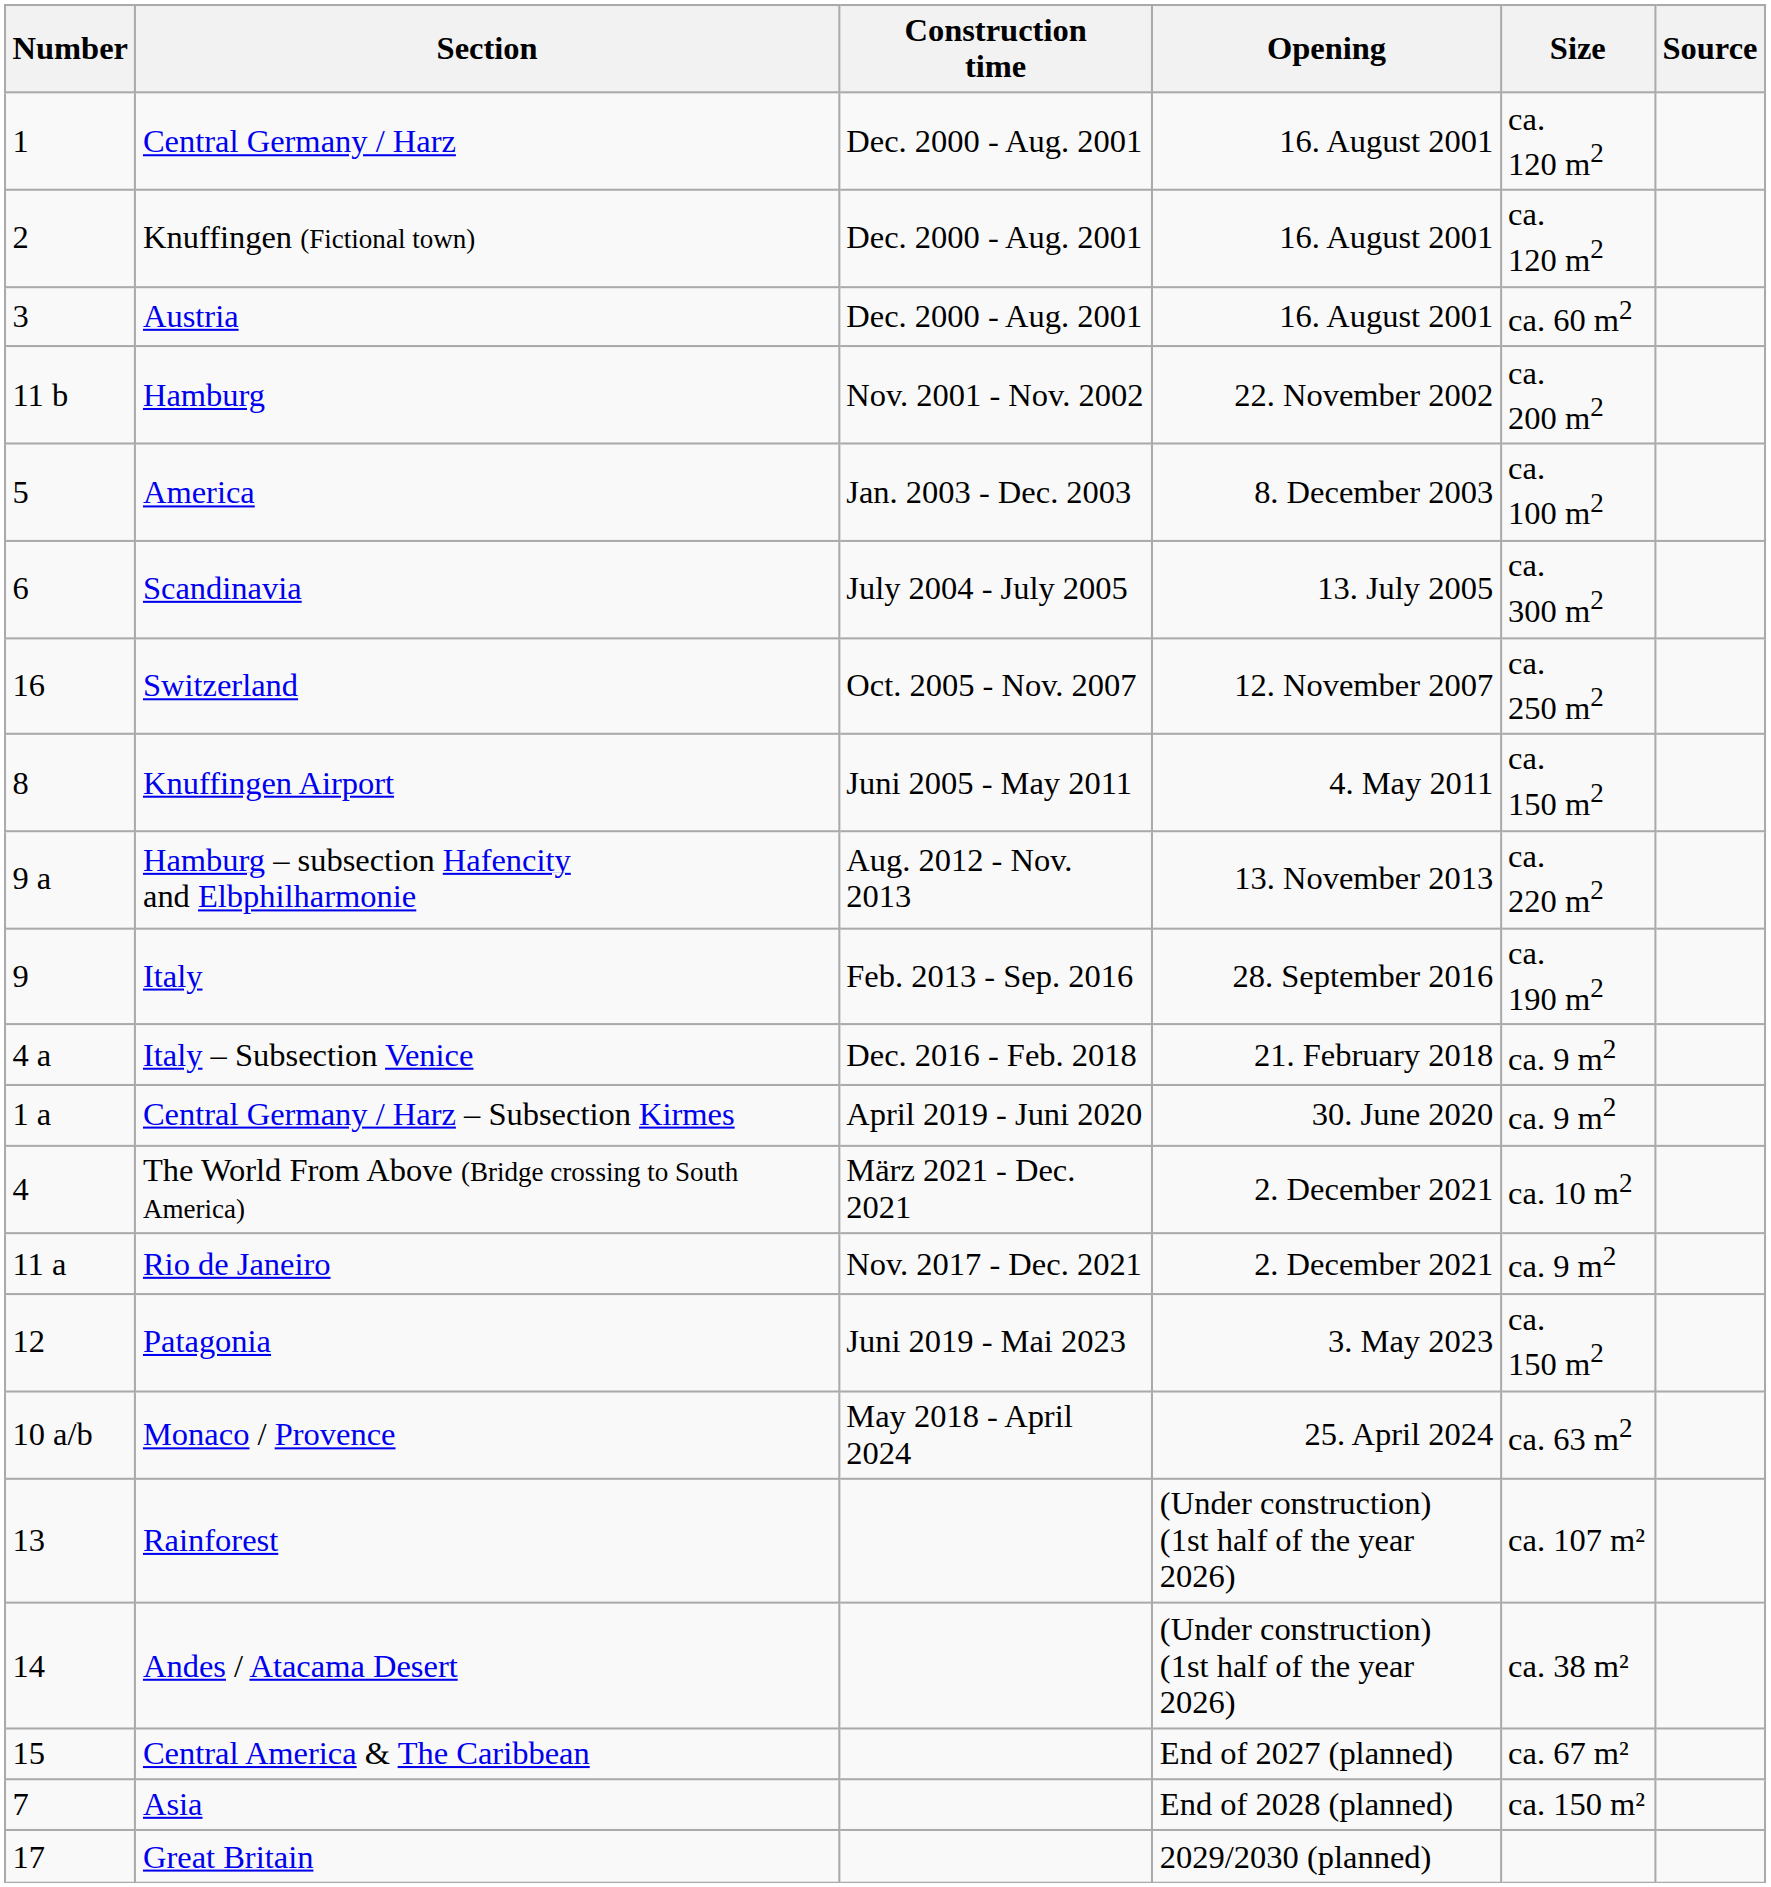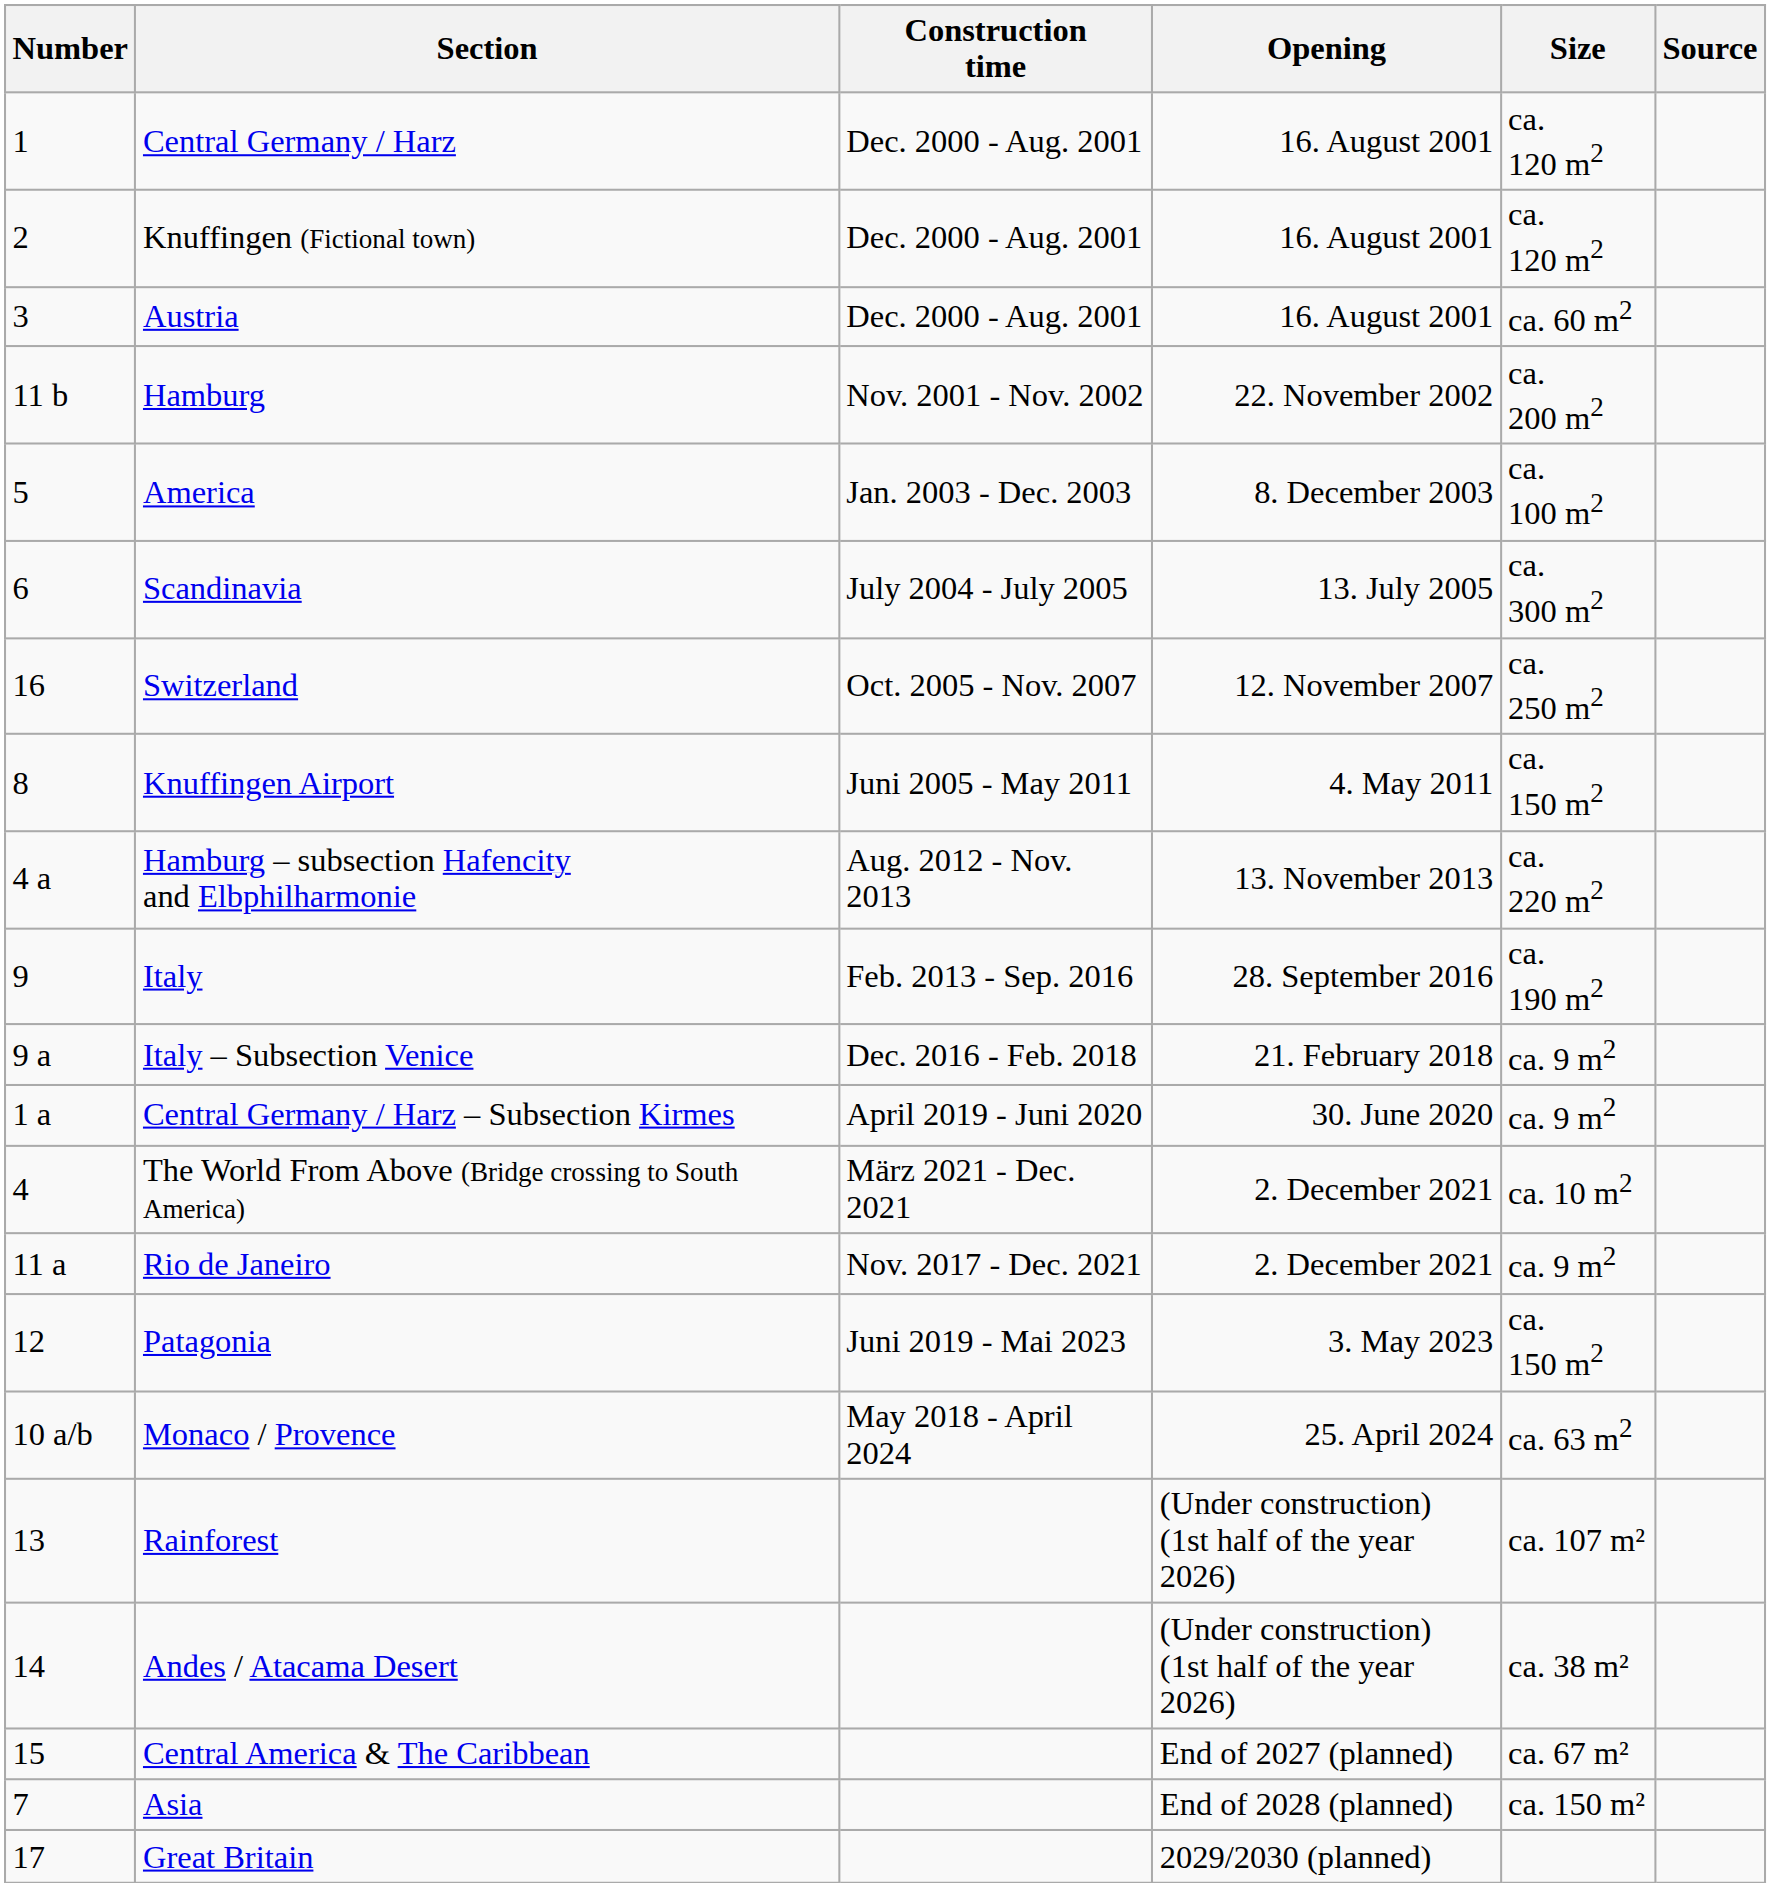 <table class="wikitable sortable">
 <tr>
 <th>Number</th>
 <th class="unsortable">Section</th>
 <th>Construction<br>time</th>
 <th>Opening</th>
 <th>Size</th>
 <th class="unsortable">Source</th>
 </tr>
 <tr>
 <td>1</td>
 <td><a href='#'>Central Germany / Harz</a></td>
 <td>Dec. 2000 - Aug. 2001</td>
 <td style="text-align:right" data-sort-value="1">16. August 2001</td>
 <td>ca. 120 m<sup>2</sup></td>
 <td></td>
 </tr>
 <tr>
 <td>2</td>
 <td>Knuffingen <small>(Fictional town)</small></td>
 <td>Dec. 2000 - Aug. 2001</td>
 <td style="text-align:right" data-sort-value="1">16. August 2001</td>
 <td>ca. 120 m<sup>2</sup></td>
 <td></td>
 </tr>
 <tr>
 <td>3</td>
 <td><a href='#'>Austria</a></td>
 <td>Dec. 2000 - Aug. 2001</td>
 <td style="text-align:right" data-sort-value="1">16. August 2001</td>
 <td>ca. 60 m<sup>2</sup></td>
 <td></td>
 </tr>
 <tr>
 <td>11 b</td>
 <td><a href='#'>Hamburg</a></td>
 <td>Nov. 2001 - Nov. 2002</td>
 <td style="text-align:right" data-sort-value="2">22. November 2002</td>
 <td>ca. 200 m<sup>2</sup></td>
 <td></td>
 </tr>
 <tr>
 <td>5</td>
 <td><a href='#'>America</a></td>
 <td>Jan. 2003 - Dec. 2003</td>
 <td style="text-align:right" data-sort-value="3">8. December 2003</td>
 <td>ca. 100 m<sup>2</sup></td>
 <td></td>
 </tr>
 <tr>
 <td>6</td>
 <td><a href='#'>Scandinavia</a></td>
 <td>July 2004 - July 2005</td>
 <td style="text-align:right" data-sort-value="5">13. July 2005</td>
 <td>ca. 300 m<sup>2</sup></td>
 <td></td>
 </tr>
 <tr>
 <td>16</td>
 <td><a href='#'>Switzerland</a></td>
 <td>Oct. 2005 - Nov. 2007</td>
 <td style="text-align:right" data-sort-value="7">12. November 2007</td>
 <td>ca. 250 m<sup>2</sup></td>
 <td></td>
 </tr>
 <tr>
 <td>8</td>
 <td><a href='#'>Knuffingen Airport</a></td>
 <td>Juni 2005 - May 2011</td>
 <td style="text-align:right" data-sort-value="11">4. May 2011</td>
 <td>ca. 150 m<sup>2</sup></td>
 <td></td>
 </tr>
 <tr>
-<td>9 a</td>
+<td>4 a</td>
 <td><a href='#'>Hamburg</a> – subsection <a href='#'>Hafencity</a><br>and <a href='#'>Elbphilharmonie</a></td>
 <td>Aug. 2012 - Nov. 2013</td>
 <td style="text-align:right" data-sort-value="13">13. November 2013</td>
 <td>ca. 220 m<sup>2</sup></td>
 <td></td>
 </tr>
 <tr>
 <td>9</td>
 <td><a href='#'>Italy</a></td>
 <td>Feb. 2013 - Sep. 2016</td>
 <td style="text-align:right" data-sort-value="16">28. September 2016</td>
 <td>ca. 190 m<sup>2</sup></td>
 <td></td>
 </tr>
 <tr>
-<td>4 a</td>
+<td>9 a</td>
 <td><a href='#'>Italy</a> – Subsection <a href='#'>Venice</a></td>
 <td>Dec. 2016 - Feb. 2018</td>
 <td style="text-align:right" data-sort-value="2018">21. February 2018</td>
 <td>ca. 9 m<sup>2</sup></td>
 <td></td>
 </tr>
 <tr>
 <td>1 a</td>
 <td><a href='#'>Central Germany / Harz</a> – Subsection <a href='#'>Kirmes</a></td>
 <td>April 2019 - Juni 2020</td>
 <td style="text-align:right" data-sort-value="20">30. June 2020</td>
 <td>ca. 9 m<sup>2</sup></td>
 <td></td>
 </tr>
 <tr>
 <td>4</td>
 <td>The World From Above <small>(Bridge crossing to South America)</small></td>
 <td>März 2021 - Dec. 2021</td>
 <td style="text-align:right">2. December 2021</td>
 <td>ca. 10 m<sup>2</sup></td>
 <td></td>
 </tr>
 <tr>
 <td>11 a</td>
 <td><a href='#'>Rio de Janeiro</a></td>
 <td>Nov. 2017 - Dec. 2021</td>
 <td style="text-align:right">2. December 2021</td>
 <td>ca. 9 m<sup>2</sup></td>
 <td></td>
 </tr>
 <tr>
 <td>12</td>
 <td><a href='#'>Patagonia</a></td>
 <td>Juni 2019 - Mai 2023</td>
 <td style="text-align:right">3. May 2023</td>
 <td>ca. 150 m<sup>2</sup></td>
 <td></td>
 </tr>
 <tr>
 <td>10 a/b</td>
 <td><a href='#'>Monaco</a> / <a href='#'>Provence</a></td>
 <td>May 2018 - April 2024</td>
 <td style="text-align:right">25. April 2024</td>
 <td>ca. 63 m<sup>2</sup></td>
 <td></td>
 </tr>
 <tr>
 <td>13</td>
 <td><a href='#'>Rainforest</a></td>
 <td></td>
 <td>(Under construction)<br>(1st half of the year 2026)</td>
 <td>ca. 107 m²</td>
 <td></td>
 </tr>
 <tr>
 <td>14</td>
 <td><a href='#'>Andes</a> / <a href='#'>Atacama Desert</a></td>
 <td></td>
 <td>(Under construction)<br>(1st half of the year 2026)</td>
 <td>ca. 38 m²</td>
 <td></td>
 </tr>
 <tr>
 <td>15</td>
 <td><a href='#'>Central America</a> & <a href='#'>The Caribbean</a></td>
 <td></td>
 <td>End of 2027 (planned)</td>
 <td>ca. 67 m²</td>
 <td></td>
 </tr>
 <tr>
 <td>7</td>
 <td><a href='#'>Asia</a></td>
 <td></td>
 <td>End of 2028 (planned)</td>
 <td>ca. 150 m²</td>
 <td></td>
 </tr>
 <tr>
 <td>17</td>
 <td><a href='#'>Great Britain</a></td>
 <td></td>
 <td>2029/2030 (planned)</td>
 <td></td>
 </tr>
 </table>
